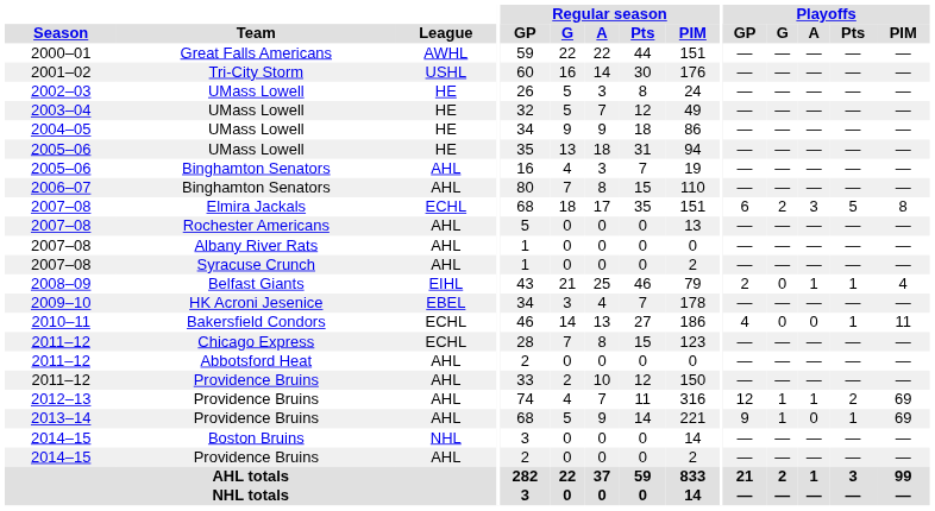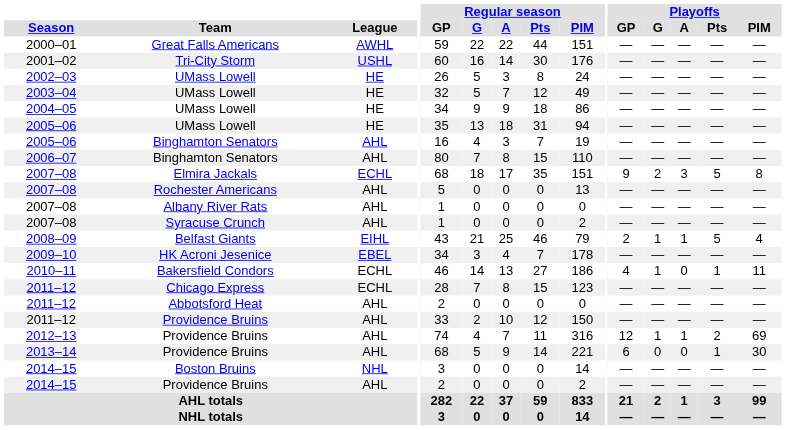 <table border="0" cellpadding="1" cellspacing="0" style="text-align:center; width:60em">
 <tr style="background:#e0e0e0;">
 <th colspan="3" style="background:#ffffff;"></th>
 <th rowspan="99" style="background:#ffffff;"></th>
 <th colspan="5"><a href='#'>Regular season</a></th>
 <th rowspan="99" style="background:#ffffff;"></th>
 <th colspan="5"><a href='#'>Playoffs</a></th>
 </tr>
 <tr style="background:#e0e0e0;">
 <th><a href='#'>Season</a></th>
 <th>Team</th>
 <th>League</th>
 <th>GP</th>
 <th><a href='#'>G</a></th>
 <th><a href='#'>A</a></th>
 <th><a href='#'>Pts</a></th>
 <th><a href='#'>PIM</a></th>
 <th>GP</th>
 <th>G</th>
 <th>A</th>
 <th>Pts</th>
 <th>PIM</th>
 </tr>
 <tr ALIGN="center">
 <td>2000–01</td>
 <td><a href='#'>Great Falls Americans</a></td>
 <td><a href='#'>AWHL</a></td>
 <td>59</td>
 <td>22</td>
 <td>22</td>
 <td>44</td>
 <td>151</td>
 <td>—</td>
 <td>—</td>
 <td>—</td>
 <td>—</td>
 <td>—</td>
 </tr>
 <tr ALIGN="center" style="background:#f0f0f0;">
 <td 2001–02 USHL season>2001–02</td>
 <td><a href='#'>Tri-City Storm</a></td>
 <td><a href='#'>USHL</a></td>
 <td>60</td>
 <td>16</td>
 <td>14</td>
 <td>30</td>
 <td>176</td>
 <td>—</td>
 <td>—</td>
 <td>—</td>
 <td>—</td>
 <td>—</td>
 </tr>
 <tr ALIGN="center">
 <td><a href='#'>2002–03</a></td>
 <td><a href='#'>UMass Lowell</a></td>
 <td><a href='#'>HE</a></td>
 <td>26</td>
 <td>5</td>
 <td>3</td>
 <td>8</td>
 <td>24</td>
 <td>—</td>
 <td>—</td>
 <td>—</td>
 <td>—</td>
 <td>—</td>
 </tr>
 <tr ALIGN="center" style="background:#f0f0f0;">
 <td><a href='#'>2003–04</a></td>
 <td>UMass Lowell</td>
 <td>HE</td>
 <td>32</td>
 <td>5</td>
 <td>7</td>
 <td>12</td>
 <td>49</td>
 <td>—</td>
 <td>—</td>
 <td>—</td>
 <td>—</td>
 <td>—</td>
 </tr>
 <tr ALIGN="center">
 <td><a href='#'>2004–05</a></td>
 <td>UMass Lowell</td>
 <td>HE</td>
 <td>34</td>
 <td>9</td>
 <td>9</td>
 <td>18</td>
 <td>86</td>
 <td>—</td>
 <td>—</td>
 <td>—</td>
 <td>—</td>
 <td>—</td>
 </tr>
 <tr ALIGN="center" style="background:#f0f0f0;">
 <td><a href='#'>2005–06</a></td>
 <td>UMass Lowell</td>
 <td>HE</td>
 <td>35</td>
 <td>13</td>
 <td>18</td>
 <td>31</td>
 <td>94</td>
 <td>—</td>
 <td>—</td>
 <td>—</td>
 <td>—</td>
 <td>—</td>
 </tr>
 <tr ALIGN="center">
 <td><a href='#'>2005–06</a></td>
 <td><a href='#'>Binghamton Senators</a></td>
 <td><a href='#'>AHL</a></td>
 <td>16</td>
 <td>4</td>
 <td>3</td>
 <td>7</td>
 <td>19</td>
 <td>—</td>
 <td>—</td>
 <td>—</td>
 <td>—</td>
 <td>—</td>
 </tr>
 <tr ALIGN="center" style="background:#f0f0f0;">
 <td><a href='#'>2006–07</a></td>
 <td>Binghamton Senators</td>
 <td>AHL</td>
 <td>80</td>
 <td>7</td>
 <td>8</td>
 <td>15</td>
 <td>110</td>
 <td>—</td>
 <td>—</td>
 <td>—</td>
 <td>—</td>
 <td>—</td>
 </tr>
 <tr ALIGN="center">
 <td><a href='#'>2007–08</a></td>
 <td><a href='#'>Elmira Jackals</a></td>
 <td><a href='#'>ECHL</a></td>
 <td>68</td>
 <td>18</td>
 <td>17</td>
 <td>35</td>
 <td>151</td>
-<td>6</td>
+<td>9</td>
 <td>2</td>
 <td>3</td>
 <td>5</td>
 <td>8</td>
 </tr>
 <tr ALIGN="center" style="background:#f0f0f0;">
 <td><a href='#'>2007–08</a></td>
 <td><a href='#'>Rochester Americans</a></td>
 <td>AHL</td>
 <td>5</td>
 <td>0</td>
 <td>0</td>
 <td>0</td>
 <td>13</td>
 <td>—</td>
 <td>—</td>
 <td>—</td>
 <td>—</td>
 <td>—</td>
 </tr>
 <tr ALIGN="center">
 <td>2007–08</td>
 <td><a href='#'>Albany River Rats</a></td>
 <td>AHL</td>
 <td>1</td>
 <td>0</td>
 <td>0</td>
 <td>0</td>
 <td>0</td>
 <td>—</td>
 <td>—</td>
 <td>—</td>
 <td>—</td>
 <td>—</td>
 </tr>
 <tr ALIGN="center" style="background:#f0f0f0;">
 <td>2007–08</td>
 <td><a href='#'>Syracuse Crunch</a></td>
 <td>AHL</td>
 <td>1</td>
 <td>0</td>
 <td>0</td>
 <td>0</td>
 <td>2</td>
 <td>—</td>
 <td>—</td>
 <td>—</td>
 <td>—</td>
 <td>—</td>
 </tr>
 <tr ALIGN="center">
 <td><a href='#'>2008–09</a></td>
 <td><a href='#'>Belfast Giants</a></td>
 <td><a href='#'>EIHL</a></td>
 <td>43</td>
 <td>21</td>
 <td>25</td>
 <td>46</td>
 <td>79</td>
 <td>2</td>
-<td>0</td>
 <td>1</td>
 <td>1</td>
+<td>5</td>
 <td>4</td>
 </tr>
 <tr ALIGN="center" style="background:#f0f0f0;">
 <td><a href='#'>2009–10</a></td>
 <td><a href='#'>HK Acroni Jesenice</a></td>
 <td><a href='#'>EBEL</a></td>
 <td>34</td>
 <td>3</td>
 <td>4</td>
 <td>7</td>
 <td>178</td>
 <td>—</td>
 <td>—</td>
 <td>—</td>
 <td>—</td>
 <td>—</td>
 </tr>
 <tr ALIGN="center">
 <td><a href='#'>2010–11</a></td>
 <td><a href='#'>Bakersfield Condors</a></td>
 <td>ECHL</td>
 <td>46</td>
 <td>14</td>
 <td>13</td>
 <td>27</td>
 <td>186</td>
 <td>4</td>
-<td>0</td>
+<td>1</td>
 <td>0</td>
 <td>1</td>
 <td>11</td>
 </tr>
 <tr ALIGN="center" style="background:#f0f0f0;">
 <td><a href='#'>2011–12</a></td>
 <td><a href='#'>Chicago Express</a></td>
 <td>ECHL</td>
 <td>28</td>
 <td>7</td>
 <td>8</td>
 <td>15</td>
 <td>123</td>
 <td>—</td>
 <td>—</td>
 <td>—</td>
 <td>—</td>
 <td>—</td>
 </tr>
 <tr ALIGN="center">
 <td><a href='#'>2011–12</a></td>
 <td><a href='#'>Abbotsford Heat</a></td>
 <td>AHL</td>
 <td>2</td>
 <td>0</td>
 <td>0</td>
 <td>0</td>
 <td>0</td>
 <td>—</td>
 <td>—</td>
 <td>—</td>
 <td>—</td>
 <td>—</td>
 </tr>
 <tr ALIGN="center" style="background:#f0f0f0;">
 <td>2011–12</td>
 <td><a href='#'>Providence Bruins</a></td>
 <td>AHL</td>
 <td>33</td>
 <td>2</td>
 <td>10</td>
 <td>12</td>
 <td>150</td>
 <td>—</td>
 <td>—</td>
 <td>—</td>
 <td>—</td>
 <td>—</td>
 </tr>
 <tr ALIGN="center">
 <td><a href='#'>2012–13</a></td>
 <td>Providence Bruins</td>
 <td>AHL</td>
 <td>74</td>
 <td>4</td>
 <td>7</td>
 <td>11</td>
 <td>316</td>
 <td>12</td>
 <td>1</td>
 <td>1</td>
 <td>2</td>
 <td>69</td>
 </tr>
 <tr ALIGN="center" style="background:#f0f0f0;">
 <td><a href='#'>2013–14</a></td>
 <td>Providence Bruins</td>
 <td>AHL</td>
 <td>68</td>
 <td>5</td>
 <td>9</td>
 <td>14</td>
 <td>221</td>
-<td>9</td>
-<td>1</td>
+<td>6</td>
+<td>0</td>
 <td>0</td>
 <td>1</td>
-<td>69</td>
+<td>30</td>
 </tr>
 <tr ALIGN="center">
 <td><a href='#'>2014–15</a></td>
 <td><a href='#'>Boston Bruins</a></td>
 <td><a href='#'>NHL</a></td>
 <td>3</td>
 <td>0</td>
 <td>0</td>
 <td>0</td>
 <td>14</td>
 <td>—</td>
 <td>—</td>
 <td>—</td>
 <td>—</td>
 <td>—</td>
 </tr>
 <tr ALIGN="center" style="background:#f0f0f0;">
 <td><a href='#'>2014–15</a></td>
 <td>Providence Bruins</td>
 <td>AHL</td>
 <td>2</td>
 <td>0</td>
 <td>0</td>
 <td>0</td>
 <td>2</td>
 <td>—</td>
 <td>—</td>
 <td>—</td>
 <td>—</td>
 <td>—</td>
 </tr>
 <tr style="background:#e0e0e0;">
 <th colspan="3">AHL totals</th>
 <th>282</th>
 <th>22</th>
 <th>37</th>
 <th>59</th>
 <th>833</th>
 <th>21</th>
 <th>2</th>
 <th>1</th>
 <th>3</th>
 <th>99</th>
 </tr>
 <tr style="background:#e0e0e0;">
 <th colspan="3">NHL totals</th>
 <th>3</th>
 <th>0</th>
 <th>0</th>
 <th>0</th>
 <th>14</th>
 <th>—</th>
 <th>—</th>
 <th>—</th>
 <th>—</th>
 <th>—</th>
 </tr>
 </table>
